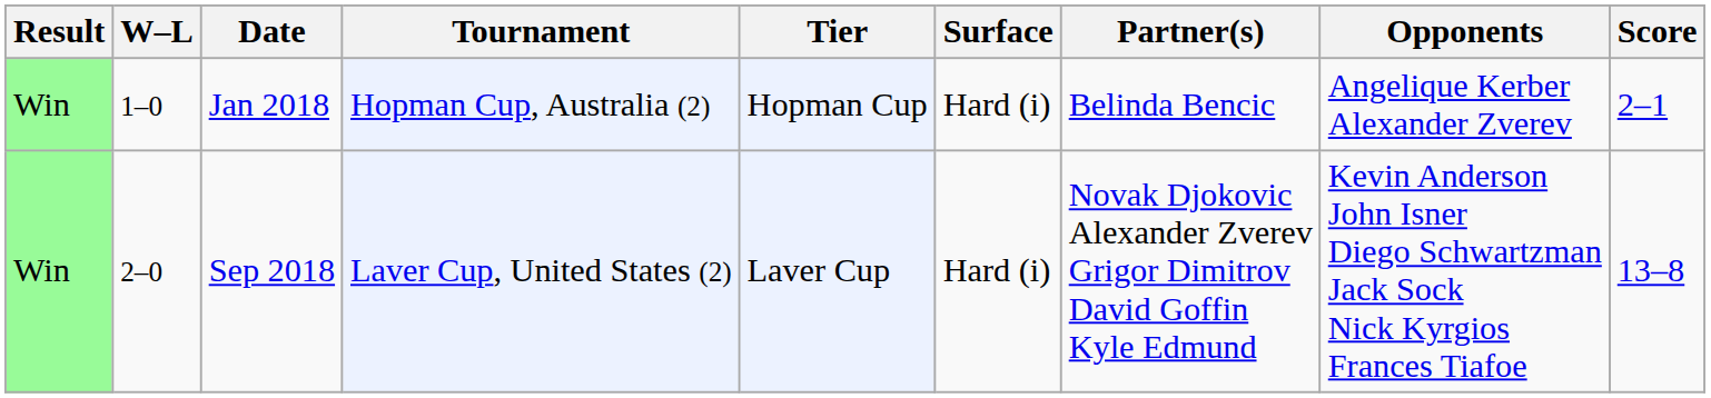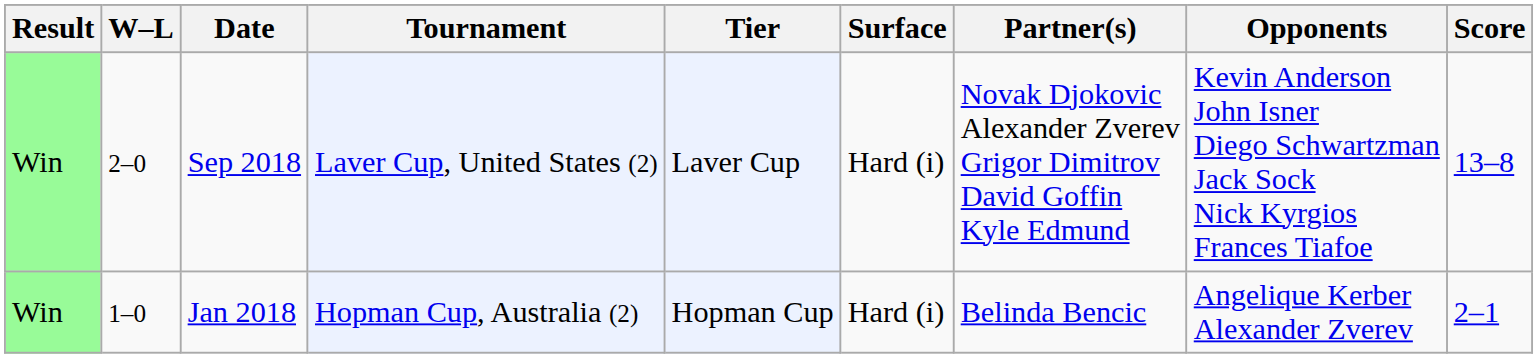 <table class="sortable wikitable">
 <tr>
 <th>Result</th>
 <th class="unsortable">W–L</th>
 <th>Date</th>
 <th>Tournament</th>
 <th>Tier</th>
 <th>Surface</th>
 <th>Partner(s)</th>
 <th>Opponents</th>
 <th class="unsortable">Score</th>
 </tr>
 <tr>
 <td bgcolor=98FB98>Win</td>
+<td><small>2–0</small></td>
+<td><a href='#'>Sep 2018</a></td>
+<td style="background:#ECF2FF;"><a href='#'>Laver Cup</a>, United States <small>(2)</small></td>
+<td style="background:#ECF2FF;">Laver Cup</td>
+<td>Hard (i)</td>
+<td> <a href='#'>Novak Djokovic</a><br> Alexander Zverev<br> <a href='#'>Grigor Dimitrov</a><br> <a href='#'>David Goffin</a><br> <a href='#'>Kyle Edmund</a></td>
+<td> <a href='#'>Kevin Anderson</a><br> <a href='#'>John Isner</a><br> <a href='#'>Diego Schwartzman</a><br> <a href='#'>Jack Sock</a><br> <a href='#'>Nick Kyrgios</a><br> <a href='#'>Frances Tiafoe</a></td>
+<td><a href='#'>13–8</a></td>
+</tr>
+<tr>
+<td bgcolor=98FB98>Win</td>
 <td><small>1–0</small></td>
 <td><a href='#'>Jan 2018</a></td>
 <td style="background:#ECF2FF;"><a href='#'>Hopman Cup</a>, Australia <small>(2)</small></td>
 <td style="background:#ECF2FF;">Hopman Cup</td>
 <td>Hard (i)</td>
 <td> <a href='#'>Belinda Bencic</a></td>
 <td> <a href='#'>Angelique Kerber</a> <br>  <a href='#'>Alexander Zverev</a></td>
 <td><a href='#'>2–1</a></td>
 </tr>
-<tr>
-<td bgcolor=98FB98>Win</td>
-<td><small>2–0</small></td>
-<td><a href='#'>Sep 2018</a></td>
-<td style="background:#ECF2FF;"><a href='#'>Laver Cup</a>, United States <small>(2)</small></td>
-<td style="background:#ECF2FF;">Laver Cup</td>
-<td>Hard (i)</td>
-<td> <a href='#'>Novak Djokovic</a><br> Alexander Zverev<br> <a href='#'>Grigor Dimitrov</a><br> <a href='#'>David Goffin</a><br> <a href='#'>Kyle Edmund</a></td>
-<td> <a href='#'>Kevin Anderson</a><br> <a href='#'>John Isner</a><br> <a href='#'>Diego Schwartzman</a><br> <a href='#'>Jack Sock</a><br> <a href='#'>Nick Kyrgios</a><br> <a href='#'>Frances Tiafoe</a></td>
-<td><a href='#'>13–8</a></td>
-</tr>
 </table>
